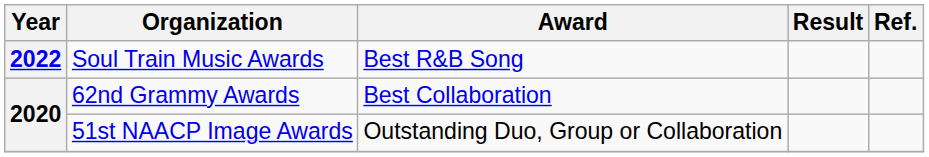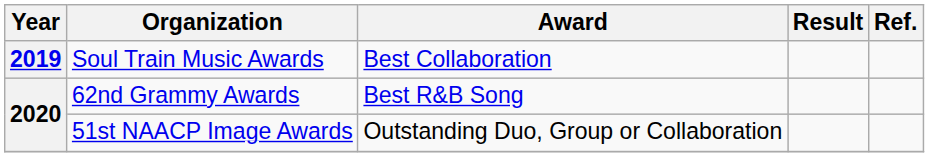 <table class="wikitable plainrowheaders">
 <tr>
 <th>Year</th>
 <th>Organization</th>
 <th>Award</th>
 <th>Result</th>
 <th>Ref.</th>
 </tr>
 <tr>
-<th scope="row"><a href='#'>2022</a></th>
+<th scope="row"><a href='#'>2019</a></th>
 <td><a href='#'>Soul Train Music Awards</a></td>
-<td><a href='#'>Best R&B Song</a></td>
+<td><a href='#'>Best Collaboration</a></td>
 <td></td>
 <td></td>
 </tr>
 <tr>
 <th scope="row" rowspan="2">2020</th>
 <td><a href='#'>62nd Grammy Awards</a></td>
-<td><a href='#'>Best Collaboration</a></td>
+<td><a href='#'>Best R&B Song</a></td>
 <td></td>
 <td></td>
 </tr>
 <tr>
 <td><a href='#'>51st NAACP Image Awards</a></td>
 <td>Outstanding Duo, Group or Collaboration</td>
 <td></td>
 <td></td>
 </tr>
 <tr>
 </tr>
 </table>
